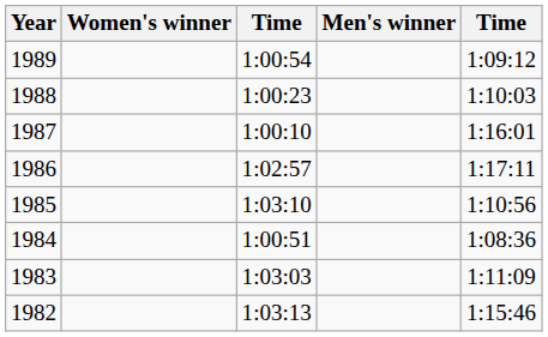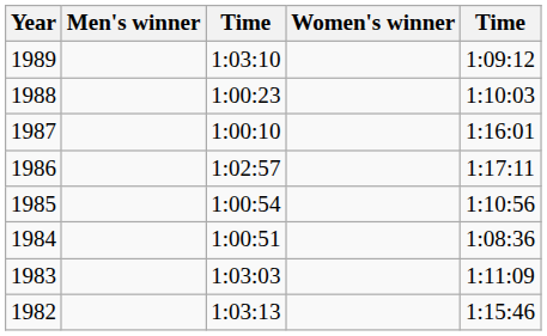 <table class="wikitable sortable" style="text-align:center">
 <tr>
 <th>Year</th>
+<th class=unsortable>Men's winner</th>
+<th>Time</th>
 <th class=unsortable>Women's winner</th>
-<th>Time</th>
-<th class=unsortable>Men's winner</th>
 <th>Time</th>
 </tr>
 <tr>
 <td>1989</td>
 <td align=left></td>
-<td>1:00:54</td>
+<td>1:03:10</td>
 <td align=left></td>
 <td>1:09:12</td>
 </tr>
 <tr>
 <td>1988</td>
 <td align=left></td>
 <td>1:00:23</td>
 <td align=left></td>
 <td>1:10:03</td>
 </tr>
 <tr>
 <td>1987</td>
 <td align=left></td>
 <td>1:00:10</td>
 <td align=left></td>
 <td>1:16:01</td>
 </tr>
 <tr>
 <td>1986</td>
 <td align=left></td>
 <td>1:02:57</td>
 <td align=left></td>
 <td>1:17:11</td>
 </tr>
 <tr>
 <td>1985</td>
 <td align=left></td>
-<td>1:03:10</td>
+<td>1:00:54</td>
 <td align=left></td>
 <td>1:10:56</td>
 </tr>
 <tr>
 <td>1984</td>
 <td align=left></td>
 <td>1:00:51</td>
 <td align=left></td>
 <td>1:08:36</td>
 </tr>
 <tr>
 <td>1983</td>
 <td align=left></td>
 <td>1:03:03</td>
 <td align=left></td>
 <td>1:11:09</td>
 </tr>
 <tr>
 <td>1982</td>
 <td align=left></td>
 <td>1:03:13</td>
 <td align=left></td>
 <td>1:15:46</td>
 </tr>
 </table>
